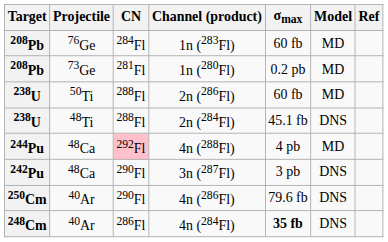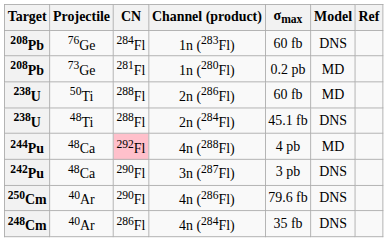 <table class="wikitable" style="text-align:center">
 <tr>
 <th>Target</th>
 <th>Projectile</th>
 <th>CN</th>
 <th>Channel (product)</th>
 <th>σ<sub>max</sub></th>
 <th>Model</th>
 <th>Ref</th>
 </tr>
 <tr>
 <th><sup>208</sup>Pb</th>
 <td><sup>76</sup>Ge</td>
 <td><sup>284</sup>Fl</td>
 <td>1n (<sup>283</sup>Fl)</td>
 <td>60 fb</td>
-<td>MD</td>
+<td>DNS</td>
 <td></td>
 </tr>
 <tr>
 <th><sup>208</sup>Pb</th>
 <td><sup>73</sup>Ge</td>
 <td><sup>281</sup>Fl</td>
 <td>1n (<sup>280</sup>Fl)</td>
 <td>0.2 pb</td>
 <td>MD</td>
 <td></td>
 </tr>
 <tr>
 <th><sup>238</sup>U</th>
 <td><sup>50</sup>Ti</td>
 <td><sup>288</sup>Fl</td>
 <td>2n (<sup>286</sup>Fl)</td>
 <td>60 fb</td>
 <td>MD</td>
 <td></td>
 </tr>
 <tr>
 <th><sup>238</sup>U</th>
 <td><sup>48</sup>Ti</td>
 <td><sup>288</sup>Fl</td>
 <td>2n (<sup>284</sup>Fl)</td>
 <td>45.1 fb</td>
 <td>DNS</td>
 <td></td>
 </tr>
 <tr>
 <th><sup>244</sup>Pu</th>
 <td><sup>48</sup>Ca</td>
 <td style="background: pink;"><sup>292</sup>Fl</td>
 <td>4n (<sup>288</sup>Fl)</td>
 <td>4 pb</td>
 <td>MD</td>
 <td></td>
 </tr>
 <tr>
 <th><sup>242</sup>Pu</th>
 <td><sup>48</sup>Ca</td>
 <td><sup>290</sup>Fl</td>
 <td>3n (<sup>287</sup>Fl)</td>
 <td>3 pb</td>
 <td>DNS</td>
 <td></td>
 </tr>
 <tr>
 <th><sup>250</sup>Cm</th>
 <td><sup>40</sup>Ar</td>
 <td><sup>290</sup>Fl</td>
 <td>4n (<sup>286</sup>Fl)</td>
 <td>79.6 fb</td>
 <td>DNS</td>
 <td></td>
 </tr>
 <tr>
 <th><sup>248</sup>Cm</th>
 <td><sup>40</sup>Ar</td>
 <td><sup>286</sup>Fl</td>
 <td>4n (<sup>284</sup>Fl)</td>
-<td><strong>35 fb</strong></td>
+<td>35 fb</td>
 <td>DNS</td>
 <td></td>
 </tr>
 </table>
